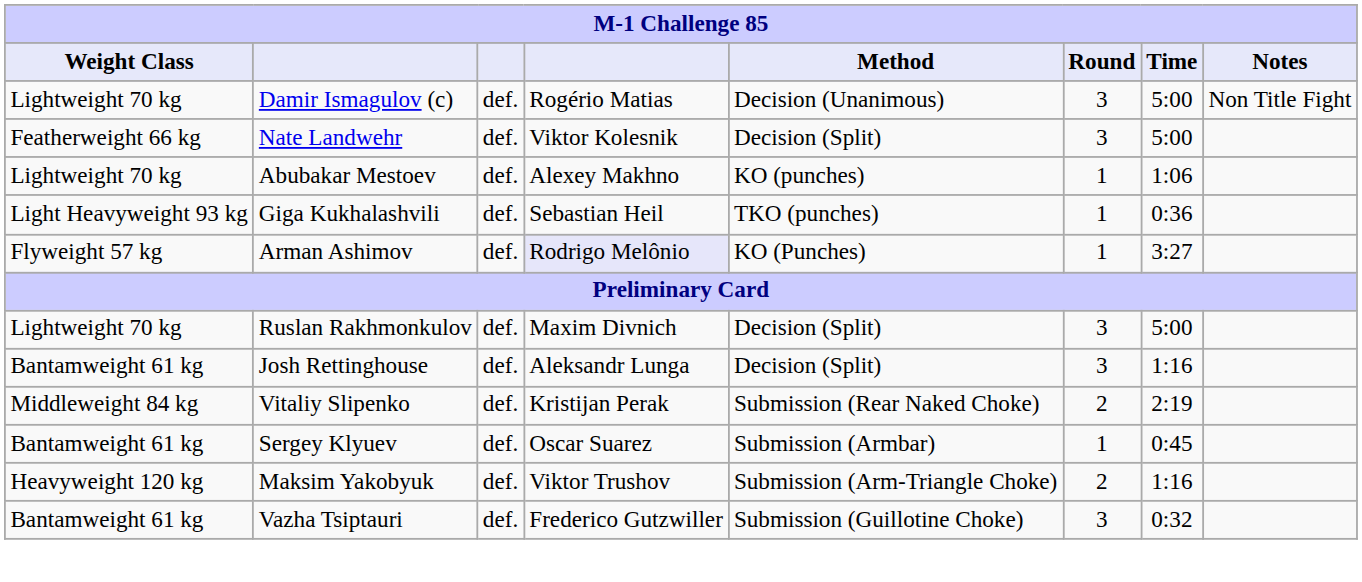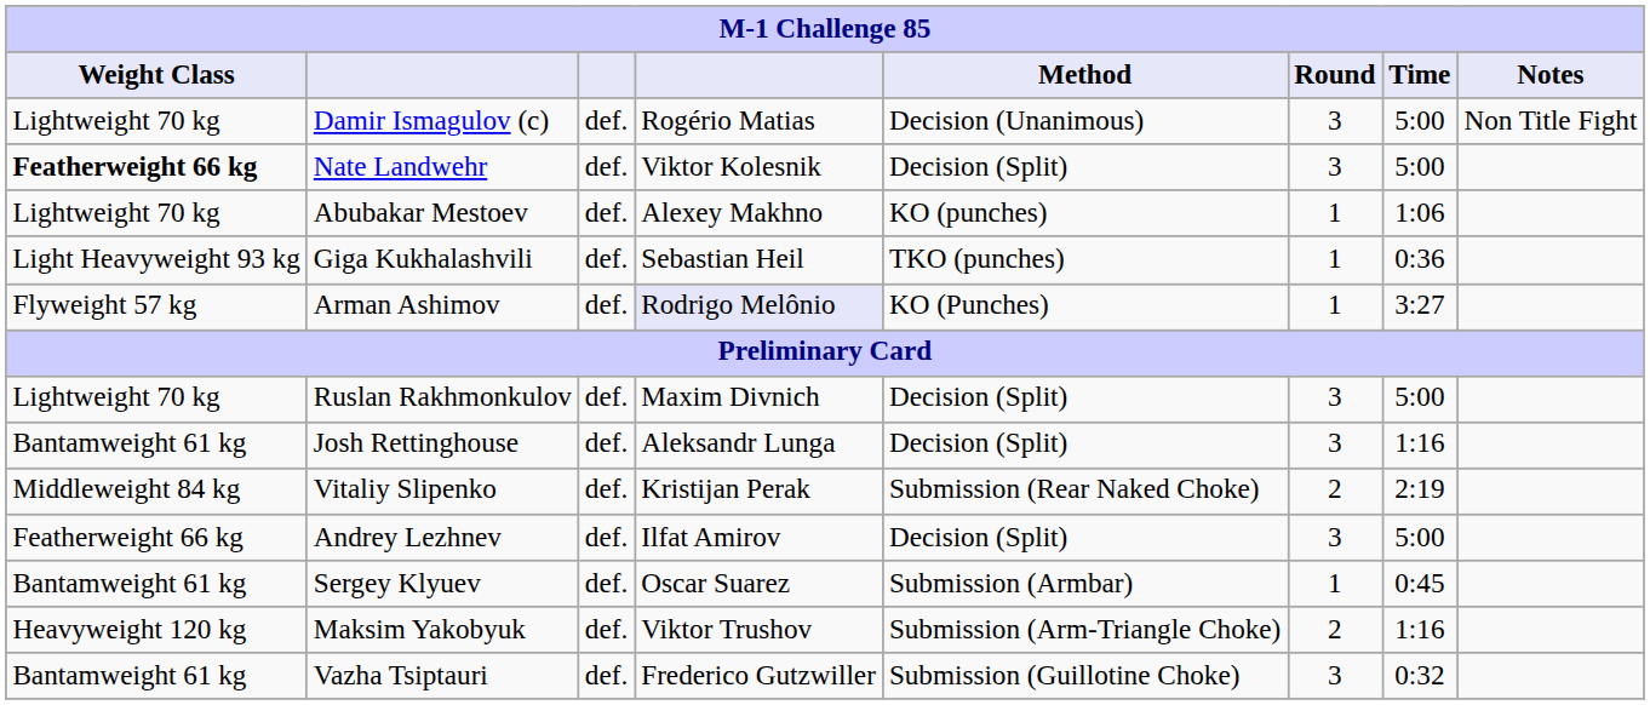 <table class="wikitable" style="font-size: 80%;">
 <tr>
 <th colspan="8" style="background-color: #ccf; color: #000080; text-align: center;"><strong>M-1 Challenge 85</strong></th>
 </tr>
 <tr>
 <th colspan="1" style="background-color: #E6E8FA; color: #000000; text-align: center;">Weight Class</th>
 <th colspan="1" style="background-color: #E6E8FA; color: #000000; text-align: center;"></th>
 <th colspan="1" style="background-color: #E6E8FA; color: #000000; text-align: center;"></th>
 <th colspan="1" style="background-color: #E6E8FA; color: #000000; text-align: center;"></th>
 <th colspan="1" style="background-color: #E6E8FA; color: #000000; text-align: center;">Method</th>
 <th colspan="1" style="background-color: #E6E8FA; color: #000000; text-align: center;">Round</th>
 <th colspan="1" style="background-color: #E6E8FA; color: #000000; text-align: center;">Time</th>
 <th colspan="1" style="background-color: #E6E8FA; color: #000000; text-align: center;">Notes</th>
 </tr>
 <tr>
 <td>Lightweight 70 kg</td>
 <td> <a href='#'>Damir Ismagulov</a> (c)</td>
 <td>def.</td>
 <td> Rogério Matias</td>
 <td>Decision (Unanimous)</td>
 <td align=center>3</td>
 <td align=center>5:00</td>
 <td>Non Title Fight</td>
 </tr>
 <tr>
-<td>Featherweight 66 kg</td>
+<td><strong>Featherweight 66 kg</strong></td>
 <td> <a href='#'>Nate Landwehr</a></td>
 <td>def.</td>
 <td> Viktor Kolesnik</td>
 <td>Decision (Split)</td>
 <td align=center>3</td>
 <td align=center>5:00</td>
 <td></td>
 </tr>
 <tr>
 <td>Lightweight 70 kg</td>
 <td> Abubakar Mestoev</td>
 <td>def.</td>
 <td> Alexey Makhno</td>
 <td>KO (punches)</td>
 <td align=center>1</td>
 <td align=center>1:06</td>
 <td></td>
 </tr>
 <tr>
 <td>Light Heavyweight 93 kg</td>
 <td> Giga Kukhalashvili</td>
 <td>def.</td>
 <td> Sebastian Heil</td>
 <td>TKO (punches)</td>
 <td align=center>1</td>
 <td align=center>0:36</td>
 <td></td>
 </tr>
 <tr>
 <td>Flyweight 57 kg</td>
 <td> Arman Ashimov</td>
 <td>def.</td>
 <td style="background: lavender;"> Rodrigo Melônio</td>
 <td>KO (Punches)</td>
 <td align=center>1</td>
 <td align=center>3:27</td>
 <td></td>
 </tr>
 <tr>
 <th colspan="8" style="background-color: #ccf; color: #000080; text-align: center;"><strong>Preliminary Card</strong></th>
 </tr>
 <tr>
 <td>Lightweight 70 kg</td>
 <td> Ruslan Rakhmonkulov</td>
 <td>def.</td>
 <td> Maxim Divnich</td>
 <td>Decision (Split)</td>
 <td align=center>3</td>
 <td align=center>5:00</td>
 <td></td>
 </tr>
 <tr>
 <td>Bantamweight 61 kg</td>
 <td> Josh Rettinghouse</td>
 <td>def.</td>
 <td> Aleksandr Lunga</td>
 <td>Decision (Split)</td>
 <td align=center>3</td>
 <td align=center>1:16</td>
 <td></td>
 </tr>
 <tr>
 <td>Middleweight 84 kg</td>
 <td> Vitaliy Slipenko</td>
 <td>def.</td>
 <td> Kristijan Perak</td>
 <td>Submission (Rear Naked Choke)</td>
 <td align=center>2</td>
 <td align=center>2:19</td>
 <td></td>
 </tr>
 <tr>
+<td>Featherweight 66 kg</td>
+<td> Andrey Lezhnev</td>
+<td>def.</td>
+<td> Ilfat Amirov</td>
+<td>Decision (Split)</td>
+<td align=center>3</td>
+<td align=center>5:00</td>
+<td></td>
+</tr>
+<tr>
 <td>Bantamweight 61 kg</td>
 <td> Sergey Klyuev</td>
 <td>def.</td>
 <td> Oscar Suarez</td>
 <td>Submission (Armbar)</td>
 <td align=center>1</td>
 <td align=center>0:45</td>
 <td></td>
 </tr>
 <tr>
 <td>Heavyweight 120 kg</td>
 <td> Maksim Yakobyuk</td>
 <td>def.</td>
 <td> Viktor Trushov</td>
 <td>Submission (Arm-Triangle Choke)</td>
 <td align=center>2</td>
 <td align=center>1:16</td>
 <td></td>
 </tr>
 <tr>
 <td>Bantamweight 61 kg</td>
 <td> Vazha Tsiptauri</td>
 <td>def.</td>
 <td> Frederico Gutzwiller</td>
 <td>Submission (Guillotine Choke)</td>
 <td align=center>3</td>
 <td align=center>0:32</td>
 <td></td>
 </tr>
 </table>
